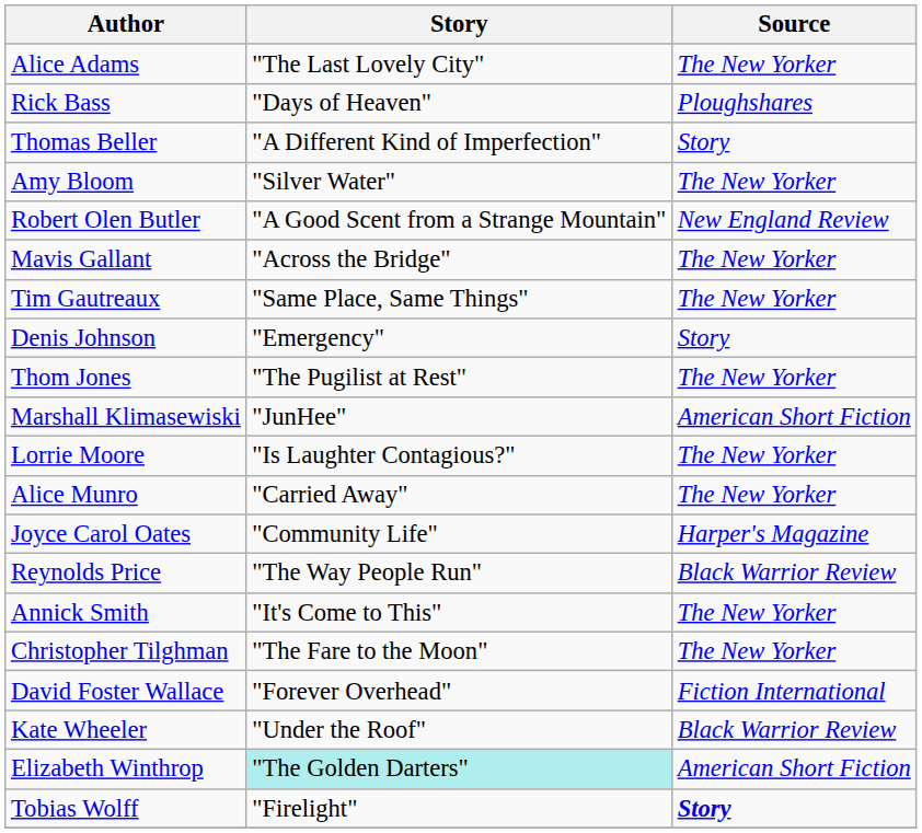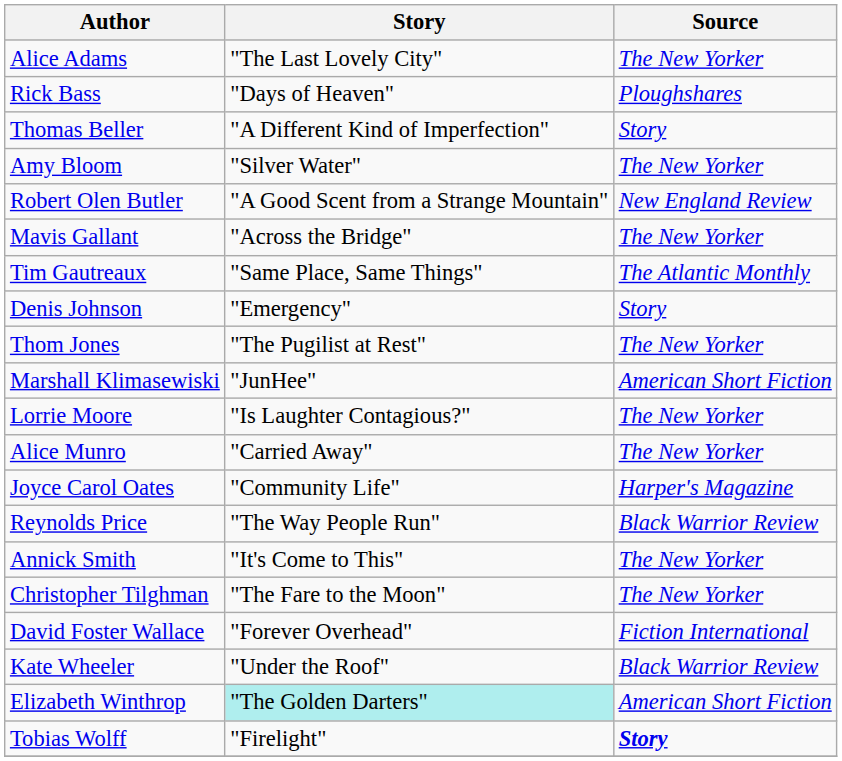 <table class="wikitable">
 <tr>
 <th>Author</th>
 <th>Story</th>
 <th>Source</th>
 </tr>
 <tr>
 <td><a href='#'>Alice Adams</a></td>
 <td>"The Last Lovely City"</td>
 <td><em><a href='#'>The New Yorker</a></em></td>
 </tr>
 <tr>
 <td><a href='#'>Rick Bass</a></td>
 <td>"Days of Heaven"</td>
 <td><em><a href='#'>Ploughshares</a></em></td>
 </tr>
 <tr>
 <td><a href='#'>Thomas Beller</a></td>
 <td>"A Different Kind of Imperfection"</td>
 <td><em><a href='#'>Story</a></em></td>
 </tr>
 <tr>
 <td><a href='#'>Amy Bloom</a></td>
 <td>"Silver Water"</td>
 <td><em><a href='#'>The New Yorker</a></em></td>
 </tr>
 <tr>
 <td><a href='#'>Robert Olen Butler</a></td>
 <td>"A Good Scent from a Strange Mountain"</td>
 <td><em><a href='#'>New England Review</a></em></td>
 </tr>
 <tr>
 <td><a href='#'>Mavis Gallant</a></td>
 <td>"Across the Bridge"</td>
 <td><em><a href='#'>The New Yorker</a></em></td>
 </tr>
 <tr>
 <td><a href='#'>Tim Gautreaux</a></td>
 <td>"Same Place, Same Things"</td>
-<td><em><a href='#'>The New Yorker</a></em></td>
+<td><em><a href='#'>The Atlantic Monthly</a></em></td>
 </tr>
 <tr>
 <td><a href='#'>Denis Johnson</a></td>
 <td>"Emergency"</td>
 <td><em><a href='#'>Story</a></em></td>
 </tr>
 <tr>
 <td><a href='#'>Thom Jones</a></td>
 <td>"The Pugilist at Rest"</td>
 <td><em><a href='#'>The New Yorker</a></em></td>
 </tr>
 <tr>
 <td><a href='#'>Marshall Klimasewiski</a></td>
 <td>"JunHee"</td>
 <td><em><a href='#'>American Short Fiction</a></em></td>
 </tr>
 <tr>
 <td><a href='#'>Lorrie Moore</a></td>
 <td>"Is Laughter Contagious?"</td>
 <td><em><a href='#'>The New Yorker</a></em></td>
 </tr>
 <tr>
 <td><a href='#'>Alice Munro</a></td>
 <td>"Carried Away"</td>
 <td><em><a href='#'>The New Yorker</a></em></td>
 </tr>
 <tr>
 <td><a href='#'>Joyce Carol Oates</a></td>
 <td>"Community Life"</td>
 <td><em><a href='#'>Harper's Magazine</a></em></td>
 </tr>
 <tr>
 <td><a href='#'>Reynolds Price</a></td>
 <td>"The Way People Run"</td>
 <td><em><a href='#'>Black Warrior Review</a></em></td>
 </tr>
 <tr>
 <td><a href='#'>Annick Smith</a></td>
 <td>"It's Come to This"</td>
 <td><em><a href='#'>The New Yorker</a></em></td>
 </tr>
 <tr>
 <td><a href='#'>Christopher Tilghman</a></td>
 <td>"The Fare to the Moon"</td>
 <td><em><a href='#'>The New Yorker</a></em></td>
 </tr>
 <tr>
 <td><a href='#'>David Foster Wallace</a></td>
 <td>"Forever Overhead"</td>
 <td><em><a href='#'>Fiction International</a></em></td>
 </tr>
 <tr>
 <td><a href='#'>Kate Wheeler</a></td>
 <td>"Under the Roof"</td>
 <td><em><a href='#'>Black Warrior Review</a></em></td>
 </tr>
 <tr>
 <td><a href='#'>Elizabeth Winthrop</a></td>
 <td style="background: paleturquoise;">"The Golden Darters"</td>
 <td><em><a href='#'>American Short Fiction</a></em></td>
 </tr>
 <tr>
 <td><a href='#'>Tobias Wolff</a></td>
 <td>"Firelight"</td>
 <td><strong><em><a href='#'>Story</a></em></strong></td>
 </tr>
 <tr>
 </tr>
 </table>
